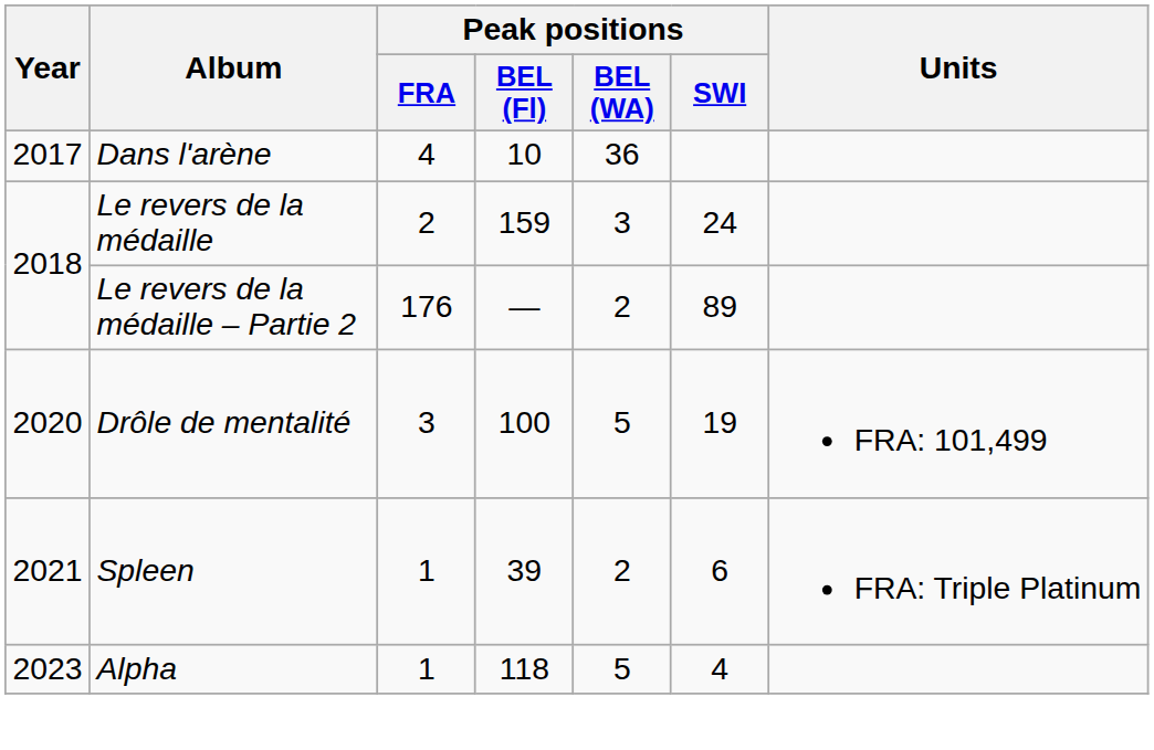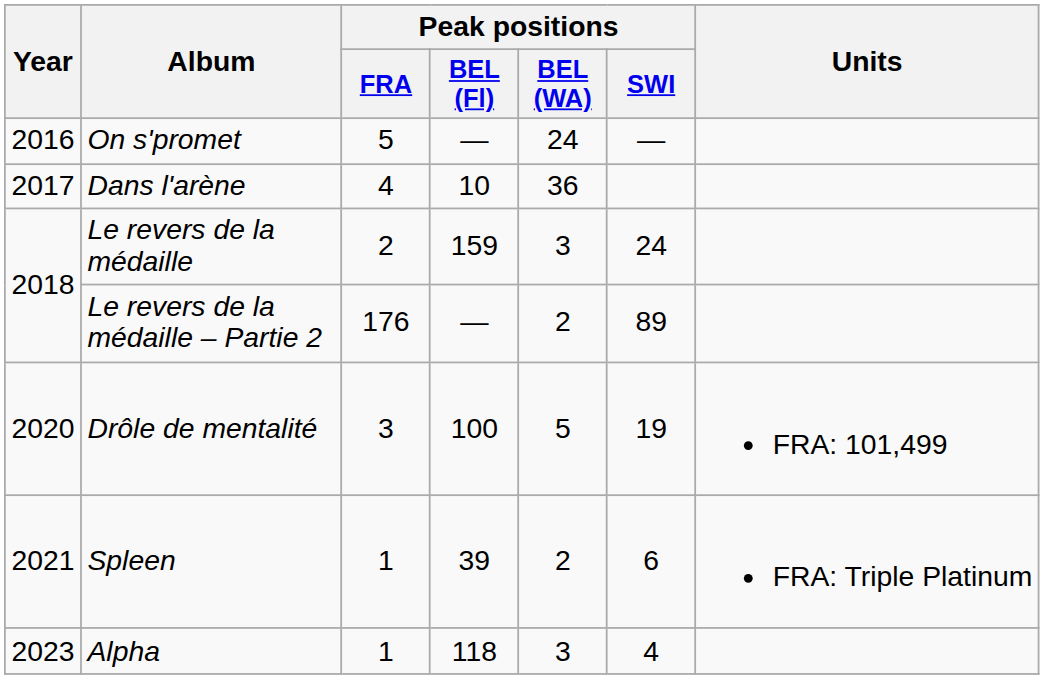 <table class="wikitable">
 <tr>
 <th align="center" rowspan="2" width="10">Year</th>
 <th align="center" rowspan="2" width="140">Album</th>
 <th align="center" colspan="4" width="20">Peak positions</th>
 <th rowspan="2">Units</th>
 </tr>
 <tr>
 <th scope="col" style="width:3em;font-size:90%;"><a href='#'>FRA</a><br></th>
 <th scope="col" style="width:3em;font-size:90%;"><a href='#'>BEL (Fl)</a><br></th>
 <th scope="col" style="width:3em;font-size:90%;"><a href='#'>BEL (WA)</a><br></th>
 <th scope="col" style="width:3em;font-size:90%;"><a href='#'>SWI</a><br></th>
+</tr>
+<tr>
+<td style="text-align:center;">2016</td>
+<td><em>On s'promet</em></td>
+<td style="text-align:center;">5</td>
+<td style="text-align:center;">—</td>
+<td style="text-align:center;">24</td>
+<td style="text-align:center;">—</td>
+<td></td>
 </tr>
 <tr>
 <td style="text-align:center;">2017</td>
 <td><em>Dans l'arène</em></td>
 <td style="text-align:center;">4</td>
 <td style="text-align:center;">10</td>
 <td style="text-align:center;">36</td>
 <td></td>
 </tr>
 <tr>
 <td style="text-align:center;" rowspan="2">2018</td>
 <td><em>Le revers de la médaille</em></td>
 <td style="text-align:center;">2</td>
 <td style="text-align:center;">159</td>
 <td style="text-align:center;">3</td>
 <td style="text-align:center;">24</td>
 <td></td>
 </tr>
 <tr>
 <td><em>Le revers de la médaille – Partie 2</em></td>
 <td style="text-align:center;">176</td>
 <td style="text-align:center;">—</td>
 <td style="text-align:center;">2</td>
 <td style="text-align:center;">89</td>
 <td></td>
 </tr>
 <tr>
 <td style="text-align:center;">2020</td>
 <td><em>Drôle de mentalité</em></td>
 <td style="text-align:center;">3</td>
 <td style="text-align:center;">100</td>
 <td style="text-align:center;">5</td>
 <td style="text-align:center;">19</td>
 <td><br><ul><li>FRA: 101,499</li></ul></td>
 </tr>
 <tr>
 <td style="text-align:center;">2021</td>
 <td><em>Spleen</em></td>
 <td style="text-align:center;">1</td>
 <td style="text-align:center;">39</td>
 <td style="text-align:center;">2</td>
 <td style="text-align:center;">6</td>
 <td><br><ul><li>FRA: Triple Platinum</li></ul></td>
 </tr>
 <tr>
 <td style="text-align:center;">2023</td>
 <td><em>Alpha</em></td>
 <td style="text-align:center;">1</td>
 <td style="text-align:center;">118</td>
-<td style="text-align:center;">5</td>
+<td style="text-align:center;">3</td>
 <td style="text-align:center;">4</td>
 </tr>
 </table>
